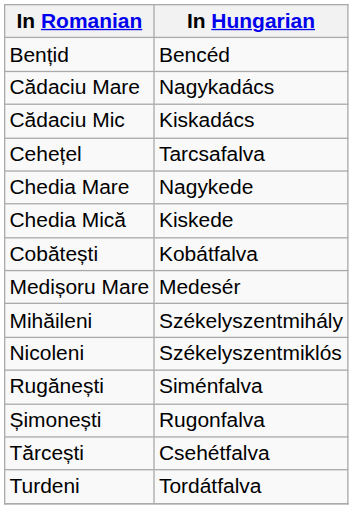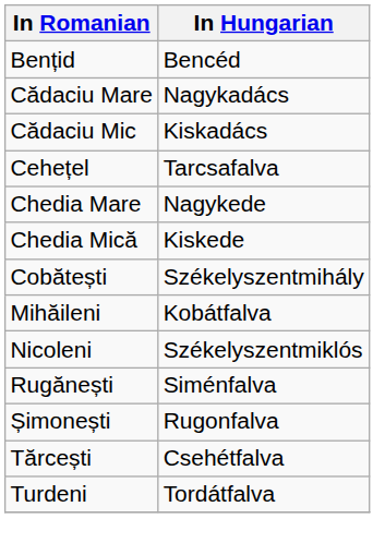 <table class="wikitable collapsible sortable">
 <tr>
 <th>In <a href='#'>Romanian</a></th>
 <th>In <a href='#'>Hungarian</a></th>
 </tr>
 <tr>
 <td>Bențid</td>
 <td>Bencéd</td>
 </tr>
 <tr>
 <td>Cădaciu Mare</td>
 <td>Nagykadács</td>
 </tr>
 <tr>
 <td>Cădaciu Mic</td>
 <td>Kiskadács</td>
 </tr>
 <tr>
 <td>Cehețel</td>
 <td>Tarcsafalva</td>
 </tr>
 <tr>
 <td>Chedia Mare</td>
 <td>Nagykede</td>
 </tr>
 <tr>
 <td>Chedia Mică</td>
 <td>Kiskede</td>
 </tr>
 <tr>
 <td>Cobătești</td>
-<td>Kobátfalva</td>
-</tr>
-<tr>
-<td>Medișoru Mare</td>
-<td>Medesér</td>
+<td>Székelyszentmihály</td>
 </tr>
 <tr>
 <td>Mihăileni</td>
-<td>Székelyszentmihály</td>
+<td>Kobátfalva</td>
 </tr>
 <tr>
 <td>Nicoleni</td>
 <td>Székelyszentmiklós</td>
 </tr>
 <tr>
 <td>Rugănești</td>
 <td>Siménfalva</td>
 </tr>
 <tr>
 <td>Șimonești</td>
 <td>Rugonfalva</td>
 </tr>
 <tr>
 <td>Tărcești</td>
 <td>Csehétfalva</td>
 </tr>
 <tr>
 <td>Turdeni</td>
 <td>Tordátfalva</td>
 </tr>
 <tr>
 </tr>
 </table>
